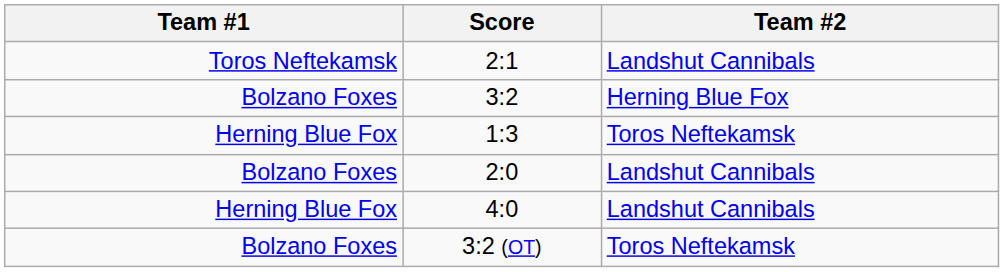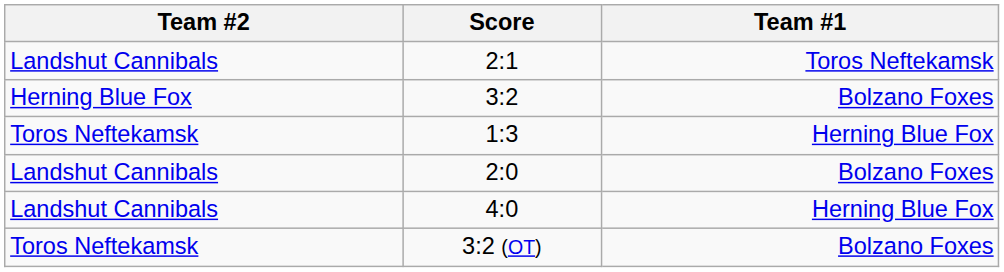 <table class="wikitable" style="text-align: center;">
 <tr>
+<th width=22%>Team #2</th>
+<th width=11%>Score</th>
 <th width=22%>Team #1</th>
-<th width=11%>Score</th>
-<th width=22%>Team #2</th>
 </tr>
 <tr>
+<td style="text-align: left;"> <a href='#'>Landshut Cannibals</a></td>
+<td>2:1</td>
 <td style="text-align: right;"><a href='#'>Toros Neftekamsk</a> </td>
-<td>2:1</td>
-<td style="text-align: left;"> <a href='#'>Landshut Cannibals</a></td>
 </tr>
 <tr>
+<td style="text-align: left;"> <a href='#'>Herning Blue Fox</a></td>
+<td>3:2</td>
 <td style="text-align: right;"><a href='#'>Bolzano Foxes</a> </td>
-<td>3:2</td>
-<td style="text-align: left;"> <a href='#'>Herning Blue Fox</a></td>
 </tr>
 <tr>
+<td style="text-align: left;"> <a href='#'>Toros Neftekamsk</a></td>
+<td>1:3</td>
 <td style="text-align: right;"><a href='#'>Herning Blue Fox</a> </td>
-<td>1:3</td>
-<td style="text-align: left;"> <a href='#'>Toros Neftekamsk</a></td>
 </tr>
 <tr>
+<td style="text-align: left;"> <a href='#'>Landshut Cannibals</a></td>
+<td>2:0</td>
 <td style="text-align: right;"><a href='#'>Bolzano Foxes</a> </td>
-<td>2:0</td>
-<td style="text-align: left;"> <a href='#'>Landshut Cannibals</a></td>
 </tr>
 <tr>
+<td style="text-align: left;"> <a href='#'>Landshut Cannibals</a></td>
+<td>4:0</td>
 <td style="text-align: right;"><a href='#'>Herning Blue Fox</a> </td>
-<td>4:0</td>
-<td style="text-align: left;"> <a href='#'>Landshut Cannibals</a></td>
 </tr>
 <tr>
+<td style="text-align: left;"> <a href='#'>Toros Neftekamsk</a></td>
+<td>3:2 <small>(<a href='#'>OT</a>)</small></td>
 <td style="text-align: right;"><a href='#'>Bolzano Foxes</a> </td>
-<td>3:2 <small>(<a href='#'>OT</a>)</small></td>
-<td style="text-align: left;"> <a href='#'>Toros Neftekamsk</a></td>
 </tr>
 </table>
